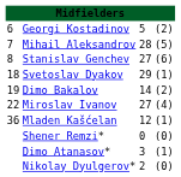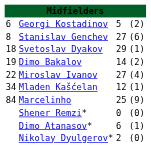 <table class="toccolours" border="0" cellpadding="2" cellspacing="0" align="left" style="margin:0.5em;">
 <tr>
 <th colspan="4" align="center" bgcolor="#005e27"><span>Midfielders</span></th>
 </tr>
 <tr>
 <td>6</td>
 <td> <a href='#'>Georgi Kostadinov</a></td>
 <td>5</td>
 <td>(2)</td>
-</tr>
-<tr>
-<td>7</td>
-<td> <a href='#'>Mihail Aleksandrov</a></td>
-<td>28</td>
-<td>(5)</td>
 </tr>
 <tr>
 <td>8</td>
 <td> <a href='#'>Stanislav Genchev</a></td>
 <td>27</td>
 <td>(6)</td>
 </tr>
 <tr>
 <td>18</td>
 <td> <a href='#'>Svetoslav Dyakov</a></td>
 <td>29</td>
 <td>(1)</td>
 </tr>
 <tr>
 <td>19</td>
 <td> <a href='#'>Dimo Bakalov</a></td>
 <td>14</td>
 <td>(2)</td>
 </tr>
 <tr>
 <td>22</td>
 <td> <a href='#'>Miroslav Ivanov</a></td>
 <td>27</td>
 <td>(4)</td>
 </tr>
 <tr>
-<td>36</td>
+<td>34</td>
 <td> <a href='#'>Mladen Kašćelan</a></td>
 <td>12</td>
 <td>(1)</td>
+</tr>
+<tr>
+<td>84</td>
+<td> <a href='#'>Marcelinho</a></td>
+<td>25</td>
+<td>(9)</td>
 </tr>
 <tr>
 <td></td>
 <td> <a href='#'>Shener Remzi</a>*</td>
 <td>0</td>
 <td>(0)</td>
 </tr>
 <tr>
 <td></td>
 <td> <a href='#'>Dimo Atanasov</a>*</td>
-<td>3</td>
+<td>6</td>
 <td>(1)</td>
 </tr>
 <tr>
 <td></td>
 <td> <a href='#'>Nikolay Dyulgerov</a>*</td>
 <td>2</td>
 <td>(0)</td>
 </tr>
 <tr>
 </tr>
 </table>
